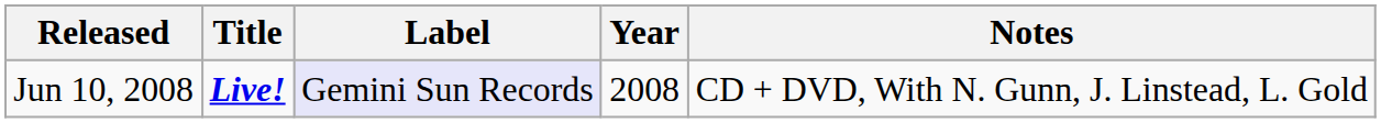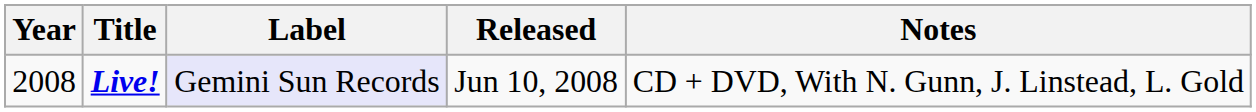 <table class="wikitable">
 <tr>
-<th>Released</th>
+<th>Year</th>
 <th>Title</th>
 <th>Label</th>
-<th>Year</th>
+<th>Released</th>
 <th>Notes</th>
 </tr>
 <tr>
-<td>Jun 10, 2008</td>
+<td>2008</td>
 <td><strong><em><a href='#'>Live!</a></em></strong></td>
 <td style="background: lavender;">Gemini Sun Records</td>
-<td>2008</td>
+<td>Jun 10, 2008</td>
 <td>CD + DVD, With N. Gunn, J. Linstead, L. Gold</td>
 </tr>
 </table>
